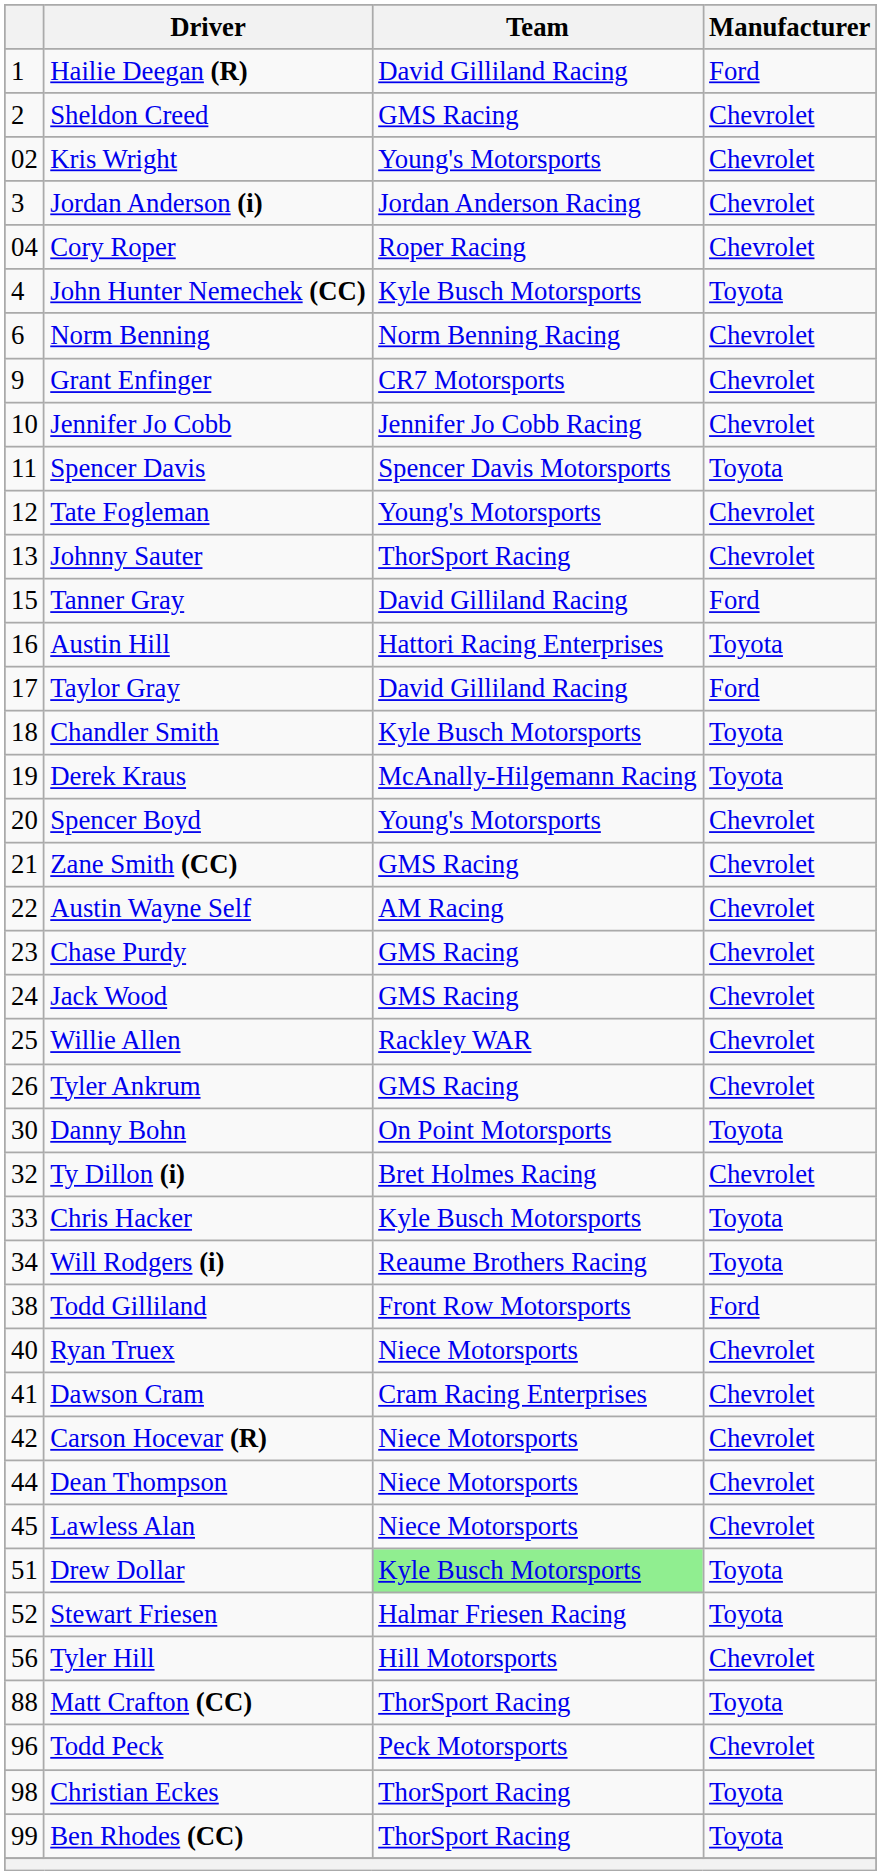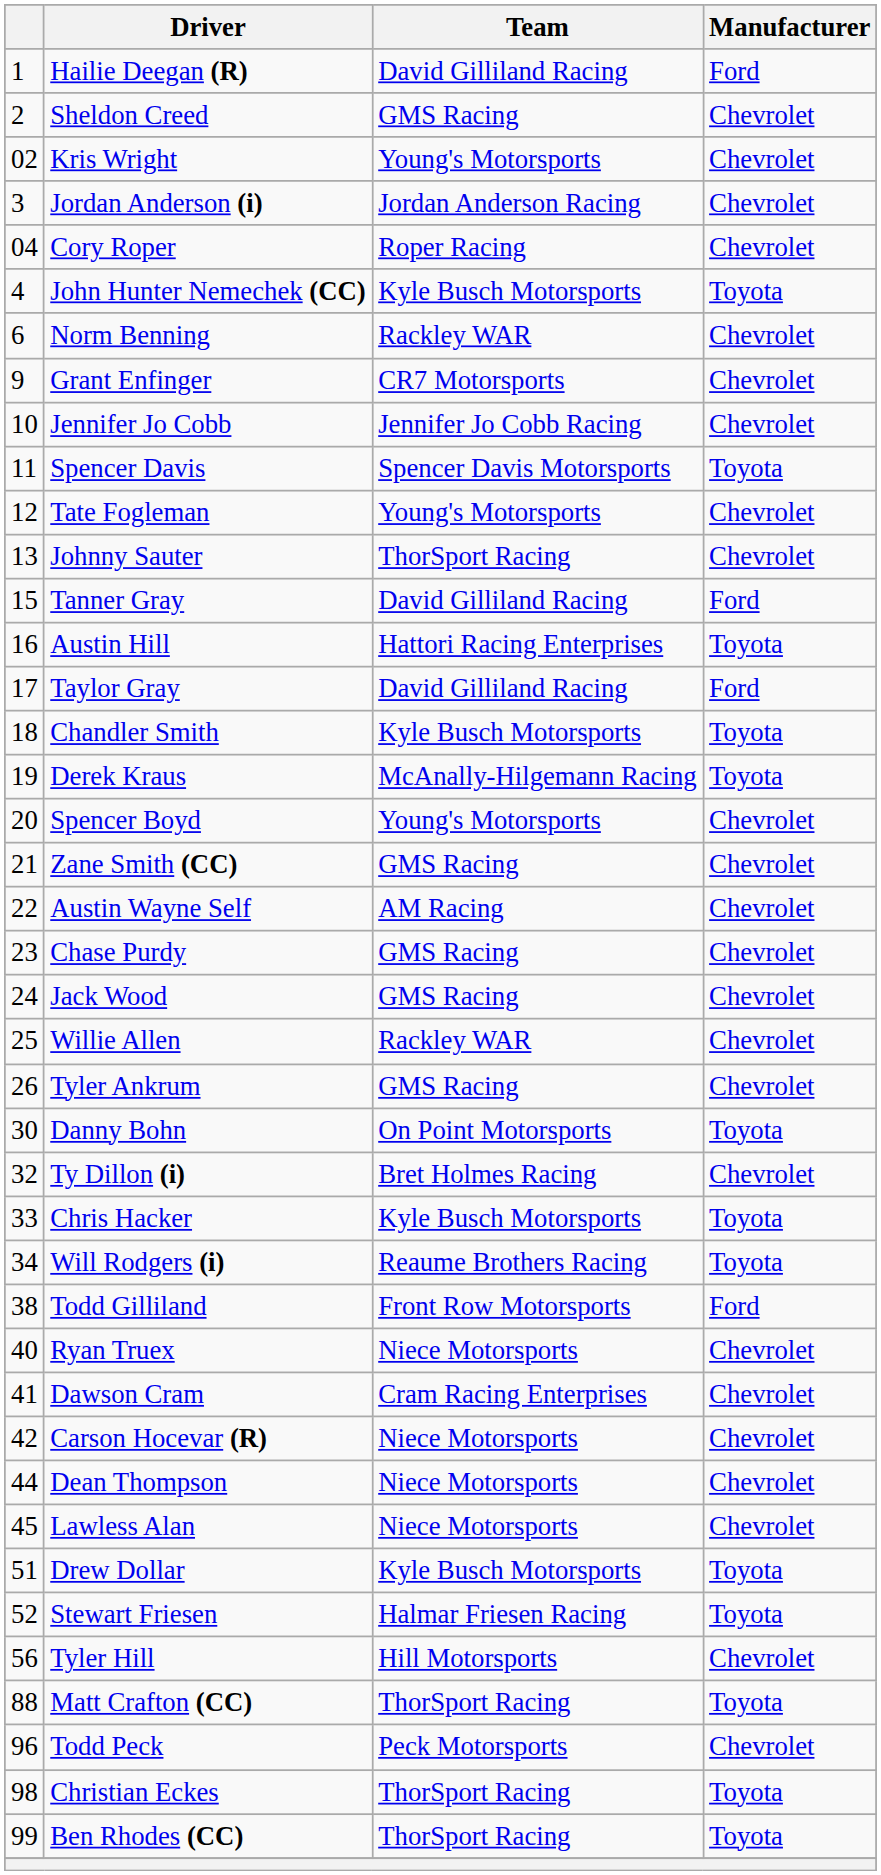 <table class="wikitable" style="font-size:95%">
 <tr>
 <th></th>
 <th>Driver</th>
 <th>Team</th>
 <th>Manufacturer</th>
 </tr>
 <tr>
 <td>1</td>
 <td><a href='#'>Hailie Deegan</a> <strong>(R)</strong></td>
 <td><a href='#'>David Gilliland Racing</a></td>
 <td><a href='#'>Ford</a></td>
 </tr>
 <tr>
 <td>2</td>
 <td><a href='#'>Sheldon Creed</a></td>
 <td><a href='#'>GMS Racing</a></td>
 <td><a href='#'>Chevrolet</a></td>
 </tr>
 <tr>
 <td>02</td>
 <td><a href='#'>Kris Wright</a></td>
 <td><a href='#'>Young's Motorsports</a></td>
 <td><a href='#'>Chevrolet</a></td>
 </tr>
 <tr>
 <td>3</td>
 <td><a href='#'>Jordan Anderson</a> <strong>(i)</strong></td>
 <td><a href='#'>Jordan Anderson Racing</a></td>
 <td><a href='#'>Chevrolet</a></td>
 </tr>
 <tr>
 <td>04</td>
 <td><a href='#'>Cory Roper</a></td>
 <td><a href='#'>Roper Racing</a></td>
 <td><a href='#'>Chevrolet</a></td>
 </tr>
 <tr>
 <td>4</td>
 <td><a href='#'>John Hunter Nemechek</a> <strong>(CC)</strong></td>
 <td><a href='#'>Kyle Busch Motorsports</a></td>
 <td><a href='#'>Toyota</a></td>
 </tr>
 <tr>
 <td>6</td>
 <td><a href='#'>Norm Benning</a></td>
-<td><a href='#'>Norm Benning Racing</a></td>
+<td><a href='#'>Rackley WAR</a></td>
 <td><a href='#'>Chevrolet</a></td>
 </tr>
 <tr>
 <td>9</td>
 <td><a href='#'>Grant Enfinger</a></td>
 <td><a href='#'>CR7 Motorsports</a></td>
 <td><a href='#'>Chevrolet</a></td>
 </tr>
 <tr>
 <td>10</td>
 <td><a href='#'>Jennifer Jo Cobb</a></td>
 <td><a href='#'>Jennifer Jo Cobb Racing</a></td>
 <td><a href='#'>Chevrolet</a></td>
 </tr>
 <tr>
 <td>11</td>
 <td><a href='#'>Spencer Davis</a></td>
 <td><a href='#'>Spencer Davis Motorsports</a></td>
 <td><a href='#'>Toyota</a></td>
 </tr>
 <tr>
 <td>12</td>
 <td><a href='#'>Tate Fogleman</a></td>
 <td><a href='#'>Young's Motorsports</a></td>
 <td><a href='#'>Chevrolet</a></td>
 </tr>
 <tr>
 <td>13</td>
 <td><a href='#'>Johnny Sauter</a></td>
 <td><a href='#'>ThorSport Racing</a></td>
 <td><a href='#'>Chevrolet</a></td>
 </tr>
 <tr>
 <td>15</td>
 <td><a href='#'>Tanner Gray</a></td>
 <td><a href='#'>David Gilliland Racing</a></td>
 <td><a href='#'>Ford</a></td>
 </tr>
 <tr>
 <td>16</td>
 <td><a href='#'>Austin Hill</a></td>
 <td><a href='#'>Hattori Racing Enterprises</a></td>
 <td><a href='#'>Toyota</a></td>
 </tr>
 <tr>
 <td>17</td>
 <td><a href='#'>Taylor Gray</a></td>
 <td><a href='#'>David Gilliland Racing</a></td>
 <td><a href='#'>Ford</a></td>
 </tr>
 <tr>
 <td>18</td>
 <td><a href='#'>Chandler Smith</a></td>
 <td><a href='#'>Kyle Busch Motorsports</a></td>
 <td><a href='#'>Toyota</a></td>
 </tr>
 <tr>
 <td>19</td>
 <td><a href='#'>Derek Kraus</a></td>
 <td><a href='#'>McAnally-Hilgemann Racing</a></td>
 <td><a href='#'>Toyota</a></td>
 </tr>
 <tr>
 <td>20</td>
 <td><a href='#'>Spencer Boyd</a></td>
 <td><a href='#'>Young's Motorsports</a></td>
 <td><a href='#'>Chevrolet</a></td>
 </tr>
 <tr>
 <td>21</td>
 <td><a href='#'>Zane Smith</a> <strong>(CC)</strong></td>
 <td><a href='#'>GMS Racing</a></td>
 <td><a href='#'>Chevrolet</a></td>
 </tr>
 <tr>
 <td>22</td>
 <td><a href='#'>Austin Wayne Self</a></td>
 <td><a href='#'>AM Racing</a></td>
 <td><a href='#'>Chevrolet</a></td>
 </tr>
 <tr>
 <td>23</td>
 <td><a href='#'>Chase Purdy</a></td>
 <td><a href='#'>GMS Racing</a></td>
 <td><a href='#'>Chevrolet</a></td>
 </tr>
 <tr>
 <td>24</td>
 <td><a href='#'>Jack Wood</a></td>
 <td><a href='#'>GMS Racing</a></td>
 <td><a href='#'>Chevrolet</a></td>
 </tr>
 <tr>
 <td>25</td>
 <td><a href='#'>Willie Allen</a></td>
 <td><a href='#'>Rackley WAR</a></td>
 <td><a href='#'>Chevrolet</a></td>
 </tr>
 <tr>
 <td>26</td>
 <td><a href='#'>Tyler Ankrum</a></td>
 <td><a href='#'>GMS Racing</a></td>
 <td><a href='#'>Chevrolet</a></td>
 </tr>
 <tr>
 <td>30</td>
 <td><a href='#'>Danny Bohn</a></td>
 <td><a href='#'>On Point Motorsports</a></td>
 <td><a href='#'>Toyota</a></td>
 </tr>
 <tr>
 <td>32</td>
 <td><a href='#'>Ty Dillon</a> <strong>(i)</strong></td>
 <td><a href='#'>Bret Holmes Racing</a></td>
 <td><a href='#'>Chevrolet</a></td>
 </tr>
 <tr>
 <td>33</td>
 <td><a href='#'>Chris Hacker</a></td>
 <td><a href='#'>Kyle Busch Motorsports</a></td>
 <td><a href='#'>Toyota</a></td>
 </tr>
 <tr>
 <td>34</td>
 <td><a href='#'>Will Rodgers</a> <strong>(i)</strong></td>
 <td><a href='#'>Reaume Brothers Racing</a></td>
 <td><a href='#'>Toyota</a></td>
 </tr>
 <tr>
 <td>38</td>
 <td><a href='#'>Todd Gilliland</a></td>
 <td><a href='#'>Front Row Motorsports</a></td>
 <td><a href='#'>Ford</a></td>
 </tr>
 <tr>
 <td>40</td>
 <td><a href='#'>Ryan Truex</a></td>
 <td><a href='#'>Niece Motorsports</a></td>
 <td><a href='#'>Chevrolet</a></td>
 </tr>
 <tr>
 <td>41</td>
 <td><a href='#'>Dawson Cram</a></td>
 <td><a href='#'>Cram Racing Enterprises</a></td>
 <td><a href='#'>Chevrolet</a></td>
 </tr>
 <tr>
 <td>42</td>
 <td><a href='#'>Carson Hocevar</a> <strong>(R)</strong></td>
 <td><a href='#'>Niece Motorsports</a></td>
 <td><a href='#'>Chevrolet</a></td>
 </tr>
 <tr>
 <td>44</td>
 <td><a href='#'>Dean Thompson</a></td>
 <td><a href='#'>Niece Motorsports</a></td>
 <td><a href='#'>Chevrolet</a></td>
 </tr>
 <tr>
 <td>45</td>
 <td><a href='#'>Lawless Alan</a></td>
 <td><a href='#'>Niece Motorsports</a></td>
 <td><a href='#'>Chevrolet</a></td>
 </tr>
 <tr>
 <td>51</td>
 <td><a href='#'>Drew Dollar</a></td>
-<td style="background: lightgreen;"><a href='#'>Kyle Busch Motorsports</a></td>
+<td><a href='#'>Kyle Busch Motorsports</a></td>
 <td><a href='#'>Toyota</a></td>
 </tr>
 <tr>
 <td>52</td>
 <td><a href='#'>Stewart Friesen</a></td>
 <td><a href='#'>Halmar Friesen Racing</a></td>
 <td><a href='#'>Toyota</a></td>
 </tr>
 <tr>
 <td>56</td>
 <td><a href='#'>Tyler Hill</a></td>
 <td><a href='#'>Hill Motorsports</a></td>
 <td><a href='#'>Chevrolet</a></td>
 </tr>
 <tr>
 <td>88</td>
 <td><a href='#'>Matt Crafton</a> <strong>(CC)</strong></td>
 <td><a href='#'>ThorSport Racing</a></td>
 <td><a href='#'>Toyota</a></td>
 </tr>
 <tr>
 <td>96</td>
 <td><a href='#'>Todd Peck</a></td>
 <td><a href='#'>Peck Motorsports</a></td>
 <td><a href='#'>Chevrolet</a></td>
 </tr>
 <tr>
 <td>98</td>
 <td><a href='#'>Christian Eckes</a></td>
 <td><a href='#'>ThorSport Racing</a></td>
 <td><a href='#'>Toyota</a></td>
 </tr>
 <tr>
 <td>99</td>
 <td><a href='#'>Ben Rhodes</a> <strong>(CC)</strong></td>
 <td><a href='#'>ThorSport Racing</a></td>
 <td><a href='#'>Toyota</a></td>
 </tr>
 <tr>
 </tr>
 <tr>
 <th colspan="7"></th>
 </tr>
 </table>
